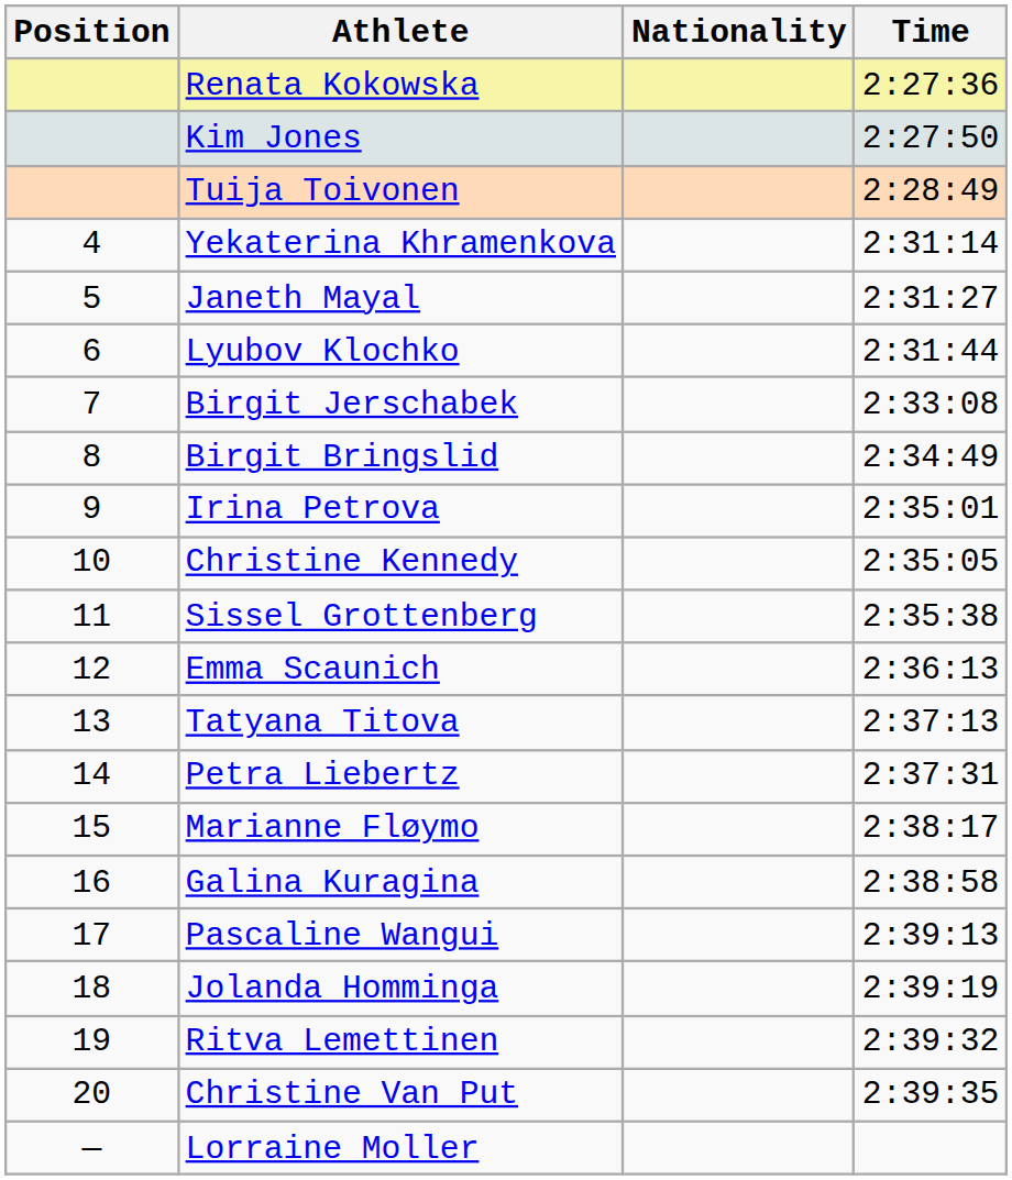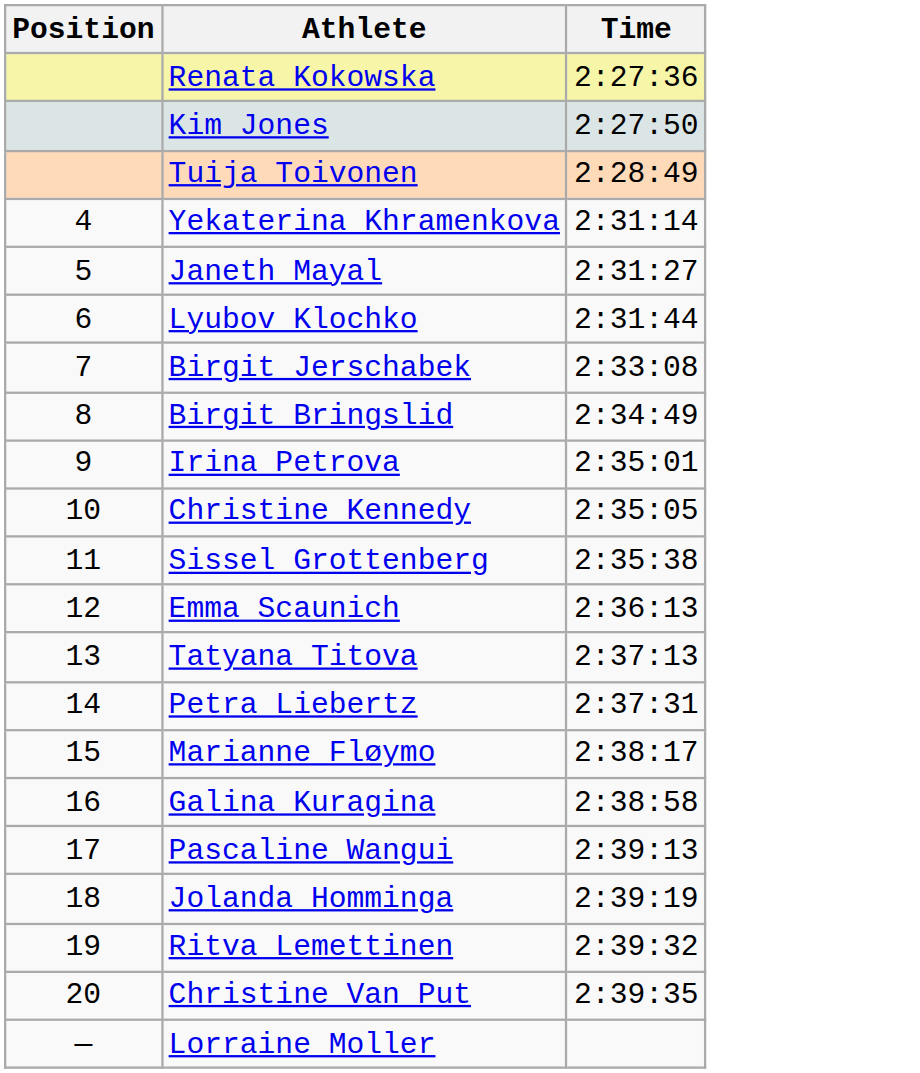 <table class="wikitable sortable">
 <tr>
 <th>Position</th>
 <th>Athlete</th>
-<th>Nationality</th>
 <th>Time</th>
 </tr>
 <tr bgcolor=#F7F6A8>
 <td align=center></td>
 <td><a href='#'>Renata Kokowska</a></td>
-<td></td>
 <td>2:27:36</td>
 </tr>
 <tr bgcolor=#DCE5E5>
 <td align=center></td>
 <td><a href='#'>Kim Jones</a></td>
-<td></td>
 <td>2:27:50</td>
 </tr>
 <tr bgcolor=#FFDAB9>
 <td align=center></td>
 <td><a href='#'>Tuija Toivonen</a></td>
-<td></td>
 <td>2:28:49</td>
 </tr>
 <tr>
 <td align=center>4</td>
 <td><a href='#'>Yekaterina Khramenkova</a></td>
-<td></td>
 <td>2:31:14</td>
 </tr>
 <tr>
 <td align=center>5</td>
 <td><a href='#'>Janeth Mayal</a></td>
-<td></td>
 <td>2:31:27</td>
 </tr>
 <tr>
 <td align=center>6</td>
 <td><a href='#'>Lyubov Klochko</a></td>
-<td></td>
 <td>2:31:44</td>
 </tr>
 <tr>
 <td align=center>7</td>
 <td><a href='#'>Birgit Jerschabek</a></td>
-<td></td>
 <td>2:33:08</td>
 </tr>
 <tr>
 <td align=center>8</td>
 <td><a href='#'>Birgit Bringslid</a></td>
-<td></td>
 <td>2:34:49</td>
 </tr>
 <tr>
 <td align=center>9</td>
 <td><a href='#'>Irina Petrova</a></td>
-<td></td>
 <td>2:35:01</td>
 </tr>
 <tr>
 <td align=center>10</td>
 <td><a href='#'>Christine Kennedy</a></td>
-<td></td>
 <td>2:35:05</td>
 </tr>
 <tr>
 <td align=center>11</td>
 <td><a href='#'>Sissel Grottenberg</a></td>
-<td></td>
 <td>2:35:38</td>
 </tr>
 <tr>
 <td align=center>12</td>
 <td><a href='#'>Emma Scaunich</a></td>
-<td></td>
 <td>2:36:13</td>
 </tr>
 <tr>
 <td align=center>13</td>
 <td><a href='#'>Tatyana Titova</a></td>
-<td></td>
 <td>2:37:13</td>
 </tr>
 <tr>
 <td align=center>14</td>
 <td><a href='#'>Petra Liebertz</a></td>
-<td></td>
 <td>2:37:31</td>
 </tr>
 <tr>
 <td align=center>15</td>
 <td><a href='#'>Marianne Fløymo</a></td>
-<td></td>
 <td>2:38:17</td>
 </tr>
 <tr>
 <td align=center>16</td>
 <td><a href='#'>Galina Kuragina</a></td>
-<td></td>
 <td>2:38:58</td>
 </tr>
 <tr>
 <td align=center>17</td>
 <td><a href='#'>Pascaline Wangui</a></td>
-<td></td>
 <td>2:39:13</td>
 </tr>
 <tr>
 <td align=center>18</td>
 <td><a href='#'>Jolanda Homminga</a></td>
-<td></td>
 <td>2:39:19</td>
 </tr>
 <tr>
 <td align=center>19</td>
 <td><a href='#'>Ritva Lemettinen</a></td>
-<td></td>
 <td>2:39:32</td>
 </tr>
 <tr>
 <td align=center>20</td>
 <td><a href='#'>Christine Van Put</a></td>
-<td></td>
 <td>2:39:35</td>
 </tr>
 <tr>
 <td align=center>—</td>
 <td><a href='#'>Lorraine Moller</a></td>
 <td></td>
-<td></td>
 </tr>
 </table>
